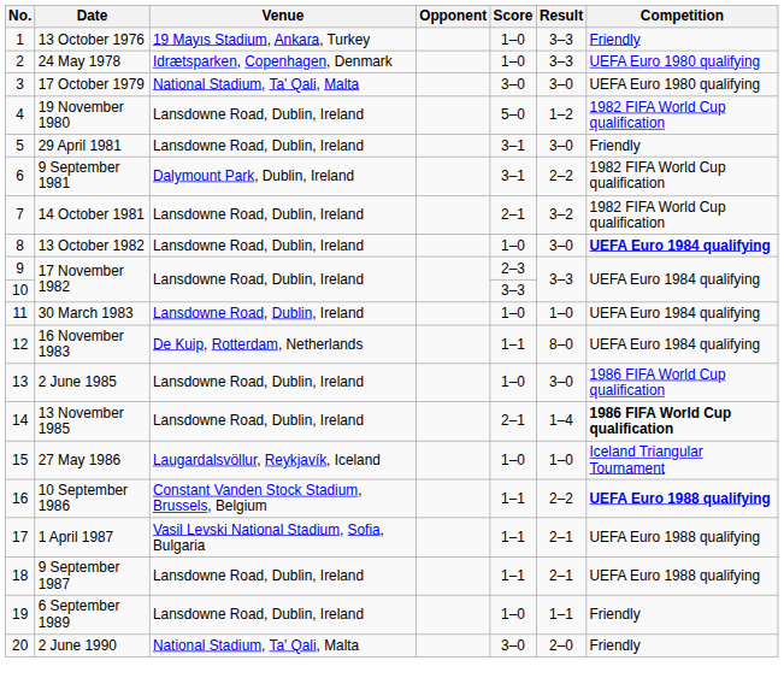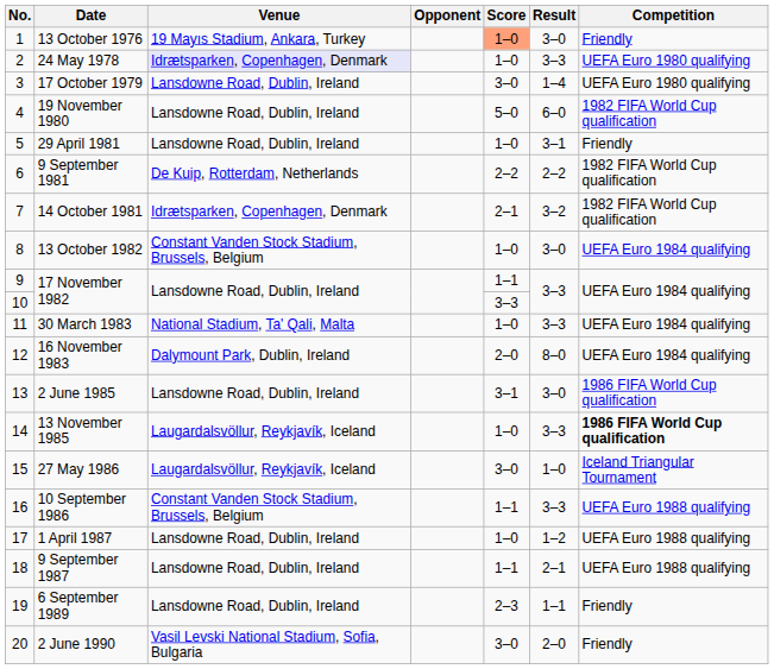 <table class="wikitable sortable">
 <tr>
 <th scope="col">No.</th>
 <th scope="col">Date</th>
 <th scope="col">Venue</th>
 <th scope="col">Opponent</th>
 <th scope="col">Score</th>
 <th scope="col">Result</th>
 <th scope="col">Competition</th>
 </tr>
 <tr>
 <td align="center">1</td>
 <td>13 October 1976</td>
 <td><a href='#'>19 Mayıs Stadium</a>, <a href='#'>Ankara</a>, Turkey</td>
 <td></td>
-<td align="center">1–0</td>
-<td align="center">3–3</td>
+<td align="center" style="background: lightsalmon;">1–0</td>
+<td align="center">3–0</td>
 <td><a href='#'>Friendly</a></td>
 </tr>
 <tr>
 <td align="center">2</td>
 <td>24 May 1978</td>
-<td><a href='#'>Idrætsparken</a>, <a href='#'>Copenhagen</a>, Denmark</td>
+<td style="background: lavender;"><a href='#'>Idrætsparken</a>, <a href='#'>Copenhagen</a>, Denmark</td>
 <td></td>
 <td align="center">1–0</td>
 <td align="center">3–3</td>
 <td><a href='#'>UEFA Euro 1980 qualifying</a></td>
 </tr>
 <tr>
 <td align="center">3</td>
 <td>17 October 1979</td>
-<td><a href='#'>National Stadium</a>, <a href='#'>Ta' Qali</a>, <a href='#'>Malta</a></td>
+<td><a href='#'>Lansdowne Road</a>, <a href='#'>Dublin</a>, Ireland</td>
 <td></td>
 <td align="center">3–0</td>
-<td align="center">3–0</td>
+<td align="center">1–4</td>
 <td>UEFA Euro 1980 qualifying</td>
 </tr>
 <tr>
 <td align="center">4</td>
 <td>19 November 1980</td>
 <td>Lansdowne Road, Dublin, Ireland</td>
 <td></td>
 <td align="center">5–0</td>
-<td align="center">1–2</td>
+<td align="center">6–0</td>
 <td><a href='#'>1982 FIFA World Cup qualification</a></td>
 </tr>
 <tr>
 <td align="center">5</td>
 <td>29 April 1981</td>
 <td>Lansdowne Road, Dublin, Ireland</td>
 <td></td>
+<td align="center">1–0</td>
 <td align="center">3–1</td>
-<td align="center">3–0</td>
 <td>Friendly</td>
 </tr>
 <tr>
 <td align="center">6</td>
 <td>9 September 1981</td>
-<td><a href='#'>Dalymount Park</a>, Dublin, Ireland</td>
+<td><a href='#'>De Kuip</a>, <a href='#'>Rotterdam</a>, Netherlands</td>
 <td></td>
-<td align="center">3–1</td>
+<td align="center">2–2</td>
 <td align="center">2–2</td>
 <td>1982 FIFA World Cup qualification</td>
 </tr>
 <tr>
 <td align="center">7</td>
 <td>14 October 1981</td>
-<td>Lansdowne Road, Dublin, Ireland</td>
+<td><a href='#'>Idrætsparken</a>, <a href='#'>Copenhagen</a>, Denmark</td>
 <td></td>
 <td align="center">2–1</td>
 <td align="center">3–2</td>
 <td>1982 FIFA World Cup qualification</td>
 </tr>
 <tr>
 <td align="center">8</td>
 <td>13 October 1982</td>
-<td>Lansdowne Road, Dublin, Ireland</td>
+<td><a href='#'>Constant Vanden Stock Stadium</a>, <a href='#'>Brussels</a>, Belgium</td>
 <td></td>
 <td align="center">1–0</td>
 <td align="center">3–0</td>
-<td><strong><a href='#'>UEFA Euro 1984 qualifying</a></strong></td>
+<td><a href='#'>UEFA Euro 1984 qualifying</a></td>
 </tr>
 <tr>
 <td align="center">9</td>
 <td rowspan="2">17 November 1982</td>
 <td rowspan="2">Lansdowne Road, Dublin, Ireland</td>
 <td rowspan="2"></td>
-<td align="center">2–3</td>
+<td align="center">1–1</td>
 <td rowspan="2" style="text-align:center">3–3</td>
 <td rowspan="2">UEFA Euro 1984 qualifying</td>
 </tr>
 <tr>
 <td align="center">10</td>
 <td align="center">3–3</td>
 </tr>
 <tr>
 <td align="center">11</td>
 <td>30 March 1983</td>
-<td><a href='#'>Lansdowne Road</a>, <a href='#'>Dublin</a>, Ireland</td>
+<td><a href='#'>National Stadium</a>, <a href='#'>Ta' Qali</a>, <a href='#'>Malta</a></td>
 <td></td>
 <td align="center">1–0</td>
-<td align="center">1–0</td>
+<td align="center">3–3</td>
 <td>UEFA Euro 1984 qualifying</td>
 </tr>
 <tr>
 <td align="center">12</td>
 <td>16 November 1983</td>
-<td><a href='#'>De Kuip</a>, <a href='#'>Rotterdam</a>, Netherlands</td>
+<td><a href='#'>Dalymount Park</a>, Dublin, Ireland</td>
 <td></td>
-<td align="center">1–1</td>
+<td align="center">2–0</td>
 <td align="center">8–0</td>
 <td>UEFA Euro 1984 qualifying</td>
 </tr>
 <tr>
 <td align="center">13</td>
 <td>2 June 1985</td>
 <td>Lansdowne Road, Dublin, Ireland</td>
 <td></td>
-<td align="center">1–0</td>
+<td align="center">3–1</td>
 <td align="center">3–0</td>
 <td><a href='#'>1986 FIFA World Cup qualification</a></td>
 </tr>
 <tr>
 <td align="center">14</td>
 <td>13 November 1985</td>
-<td>Lansdowne Road, Dublin, Ireland</td>
+<td><a href='#'>Laugardalsvöllur</a>, <a href='#'>Reykjavík</a>, Iceland</td>
 <td></td>
-<td align="center">2–1</td>
-<td align="center">1–4</td>
+<td align="center">1–0</td>
+<td align="center">3–3</td>
 <td><strong>1986 FIFA World Cup qualification</strong></td>
 </tr>
 <tr>
 <td align="center">15</td>
 <td>27 May 1986</td>
 <td><a href='#'>Laugardalsvöllur</a>, <a href='#'>Reykjavík</a>, Iceland</td>
 <td></td>
-<td align="center">1–0</td>
+<td align="center">3–0</td>
 <td align="center">1–0</td>
 <td><a href='#'>Iceland Triangular Tournament</a></td>
 </tr>
 <tr>
 <td align="center">16</td>
 <td>10 September 1986</td>
 <td><a href='#'>Constant Vanden Stock Stadium</a>, <a href='#'>Brussels</a>, Belgium</td>
 <td></td>
 <td align="center">1–1</td>
-<td align="center">2–2</td>
-<td><strong><a href='#'>UEFA Euro 1988 qualifying</a></strong></td>
+<td align="center">3–3</td>
+<td><a href='#'>UEFA Euro 1988 qualifying</a></td>
 </tr>
 <tr>
 <td align="center">17</td>
 <td>1 April 1987</td>
-<td><a href='#'>Vasil Levski National Stadium</a>, <a href='#'>Sofia</a>, Bulgaria</td>
+<td>Lansdowne Road, Dublin, Ireland</td>
 <td></td>
-<td align="center">1–1</td>
-<td align="center">2–1</td>
+<td align="center">1–0</td>
+<td align="center">1–2</td>
 <td>UEFA Euro 1988 qualifying</td>
 </tr>
 <tr>
 <td align="center">18</td>
 <td>9 September 1987</td>
 <td>Lansdowne Road, Dublin, Ireland</td>
 <td></td>
 <td align="center">1–1</td>
 <td align="center">2–1</td>
 <td>UEFA Euro 1988 qualifying</td>
 </tr>
 <tr>
 <td align="center">19</td>
 <td>6 September 1989</td>
 <td>Lansdowne Road, Dublin, Ireland</td>
 <td></td>
-<td align="center">1–0</td>
+<td align="center">2–3</td>
 <td align="center">1–1</td>
 <td>Friendly</td>
 </tr>
 <tr>
 <td align="center">20</td>
 <td>2 June 1990</td>
-<td><a href='#'>National Stadium</a>, <a href='#'>Ta' Qali</a>, Malta</td>
+<td><a href='#'>Vasil Levski National Stadium</a>, <a href='#'>Sofia</a>, Bulgaria</td>
 <td></td>
 <td align="center">3–0</td>
 <td align="center">2–0</td>
 <td>Friendly</td>
 </tr>
 </table>
